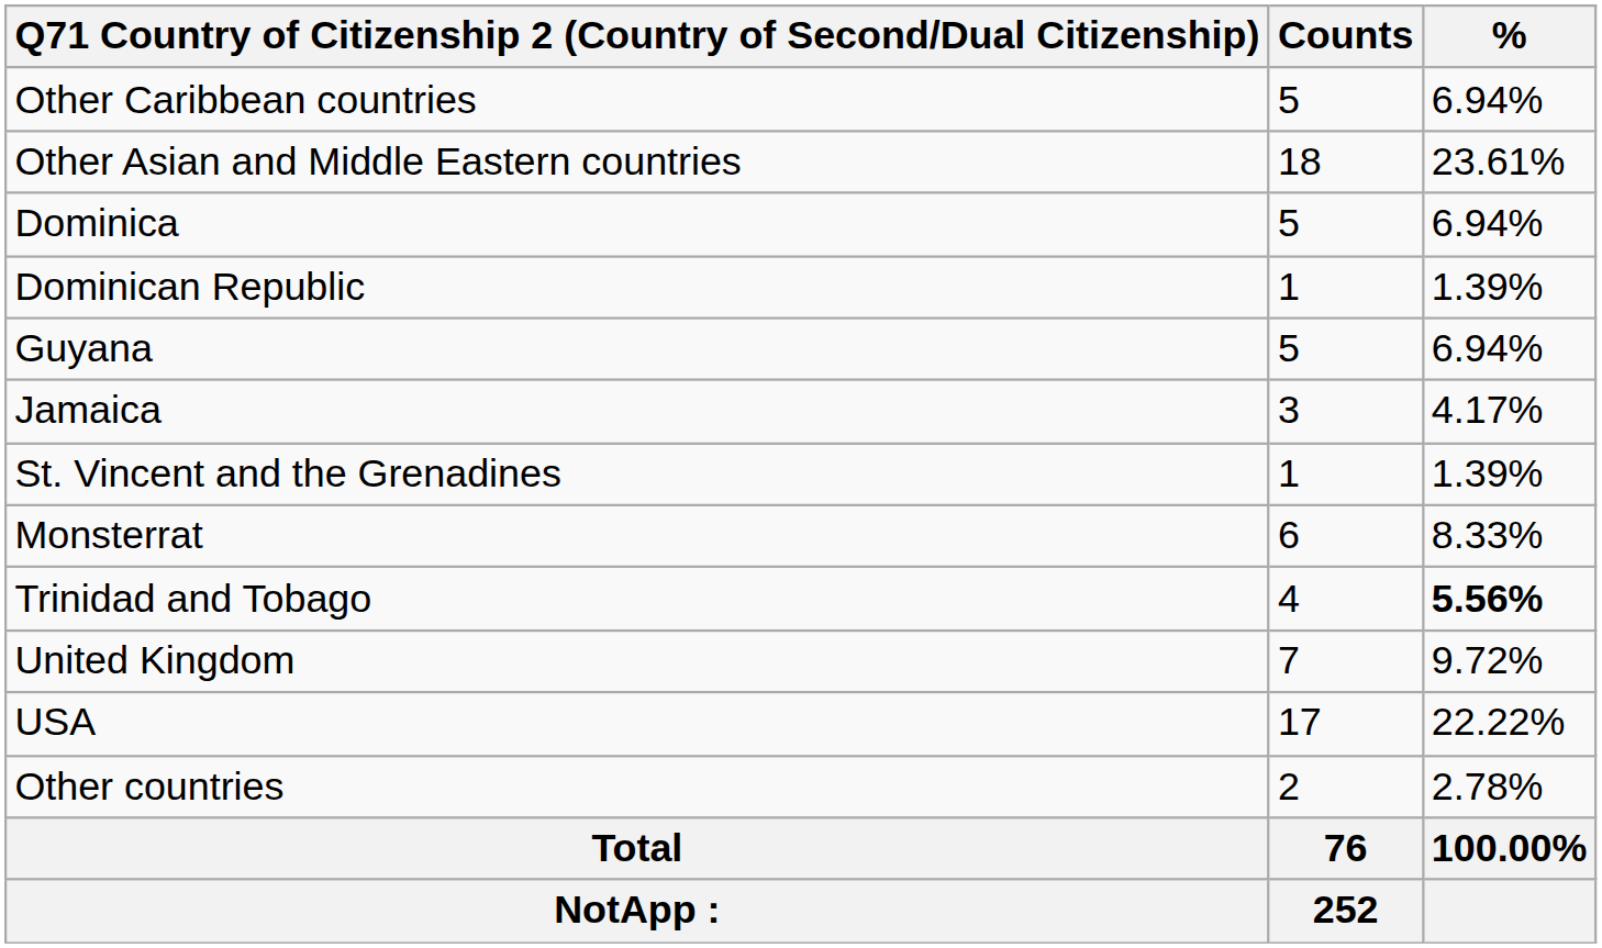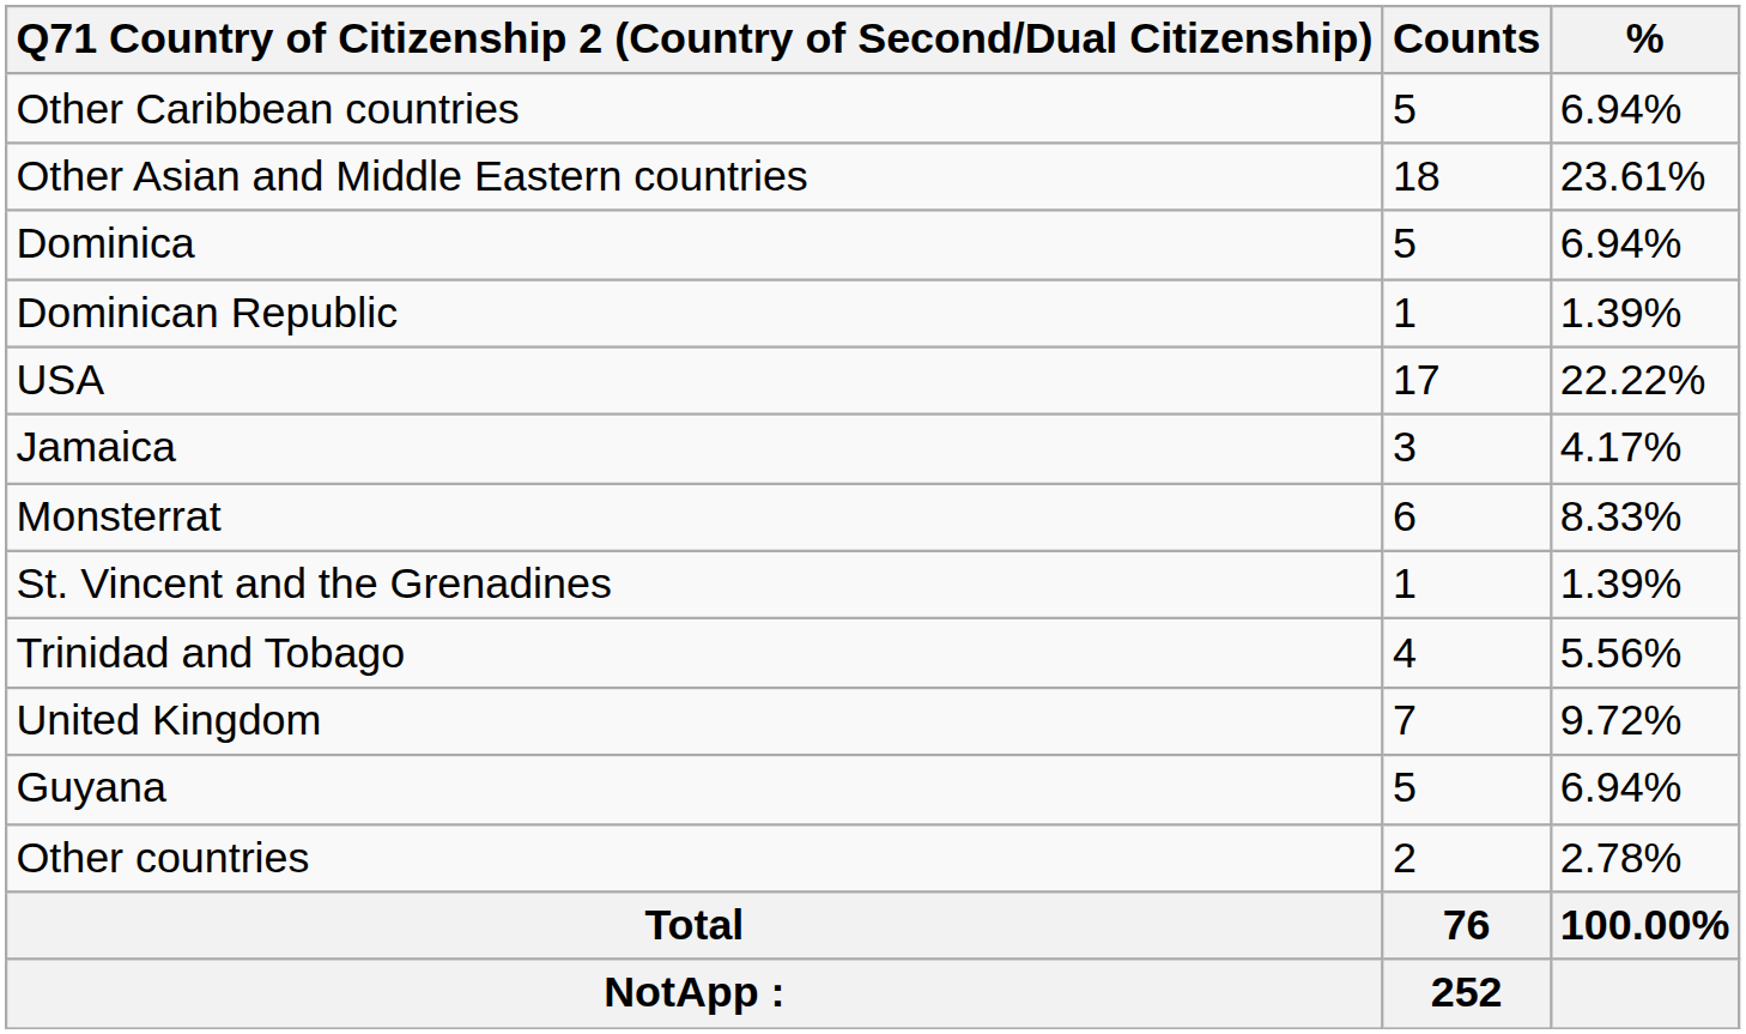 <table class="wikitable sortable">
 <tr>
 <th>Q71 Country of Citizenship 2 (Country of Second/Dual Citizenship)</th>
 <th>Counts</th>
 <th>%</th>
 </tr>
 <tr>
 <td>Other Caribbean countries</td>
 <td>5</td>
 <td>6.94%</td>
 </tr>
 <tr>
 <td>Other Asian and Middle Eastern countries</td>
 <td>18</td>
 <td>23.61%</td>
 </tr>
 <tr>
 <td>Dominica</td>
 <td>5</td>
 <td>6.94%</td>
 </tr>
 <tr>
 <td>Dominican Republic</td>
 <td>1</td>
 <td>1.39%</td>
 </tr>
 <tr>
-<td>Guyana</td>
-<td>5</td>
-<td>6.94%</td>
+<td>USA</td>
+<td>17</td>
+<td>22.22%</td>
 </tr>
 <tr>
 <td>Jamaica</td>
 <td>3</td>
 <td>4.17%</td>
 </tr>
 <tr>
+<td>Monsterrat</td>
+<td>6</td>
+<td>8.33%</td>
+</tr>
+<tr>
 <td>St. Vincent and the Grenadines</td>
 <td>1</td>
 <td>1.39%</td>
 </tr>
 <tr>
-<td>Monsterrat</td>
-<td>6</td>
-<td>8.33%</td>
-</tr>
-<tr>
 <td>Trinidad and Tobago</td>
 <td>4</td>
-<td><strong>5.56%</strong></td>
+<td>5.56%</td>
 </tr>
 <tr>
 <td>United Kingdom</td>
 <td>7</td>
 <td>9.72%</td>
 </tr>
 <tr>
-<td>USA</td>
-<td>17</td>
-<td>22.22%</td>
+<td>Guyana</td>
+<td>5</td>
+<td>6.94%</td>
 </tr>
 <tr>
 <td>Other countries</td>
 <td>2</td>
 <td>2.78%</td>
 </tr>
 <tr>
 <th>Total</th>
 <th>76</th>
 <th>100.00%</th>
 </tr>
 <tr>
 <th>NotApp :</th>
 <th>252</th>
 <th></th>
 </tr>
 </table>
